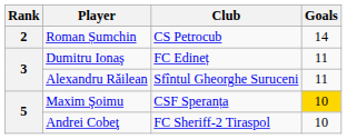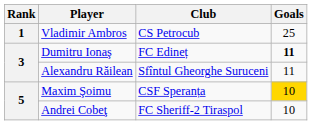 <table class="wikitable">
 <tr>
 <th>Rank</th>
 <th>Player</th>
 <th>Club</th>
 <th>Goals</th>
 </tr>
 <tr>
-<th rowspan=1 align=center>2</th>
-<td> <a href='#'>Roman Șumchin</a></td>
+<th rowspan=1 align=center>1</th>
+<td> <a href='#'>Vladimir Ambros</a></td>
 <td><a href='#'>CS Petrocub</a></td>
-<td align=center>14</td>
+<td align=center>25</td>
 </tr>
 <tr>
 <th rowspan=2 align=center>3</th>
 <td> <a href='#'>Dumitru Ionaş</a></td>
 <td><a href='#'>FC Edineț</a></td>
-<td align=center>11</td>
+<td align=center><strong>11</strong></td>
 </tr>
 <tr>
 <td> <a href='#'>Alexandru Răilean</a></td>
 <td><a href='#'>Sfîntul Gheorghe Suruceni</a></td>
 <td align=center>11</td>
 </tr>
 <tr>
 <th rowspan=2 align=center>5</th>
 <td> <a href='#'>Maxim Şoimu</a></td>
 <td><a href='#'>CSF Speranța</a></td>
 <td align=center style="background: gold;">10</td>
 </tr>
 <tr>
 <td> <a href='#'>Andrei Cobeţ</a></td>
 <td><a href='#'>FC Sheriff-2 Tiraspol</a></td>
 <td align=center>10</td>
 </tr>
 </table>
